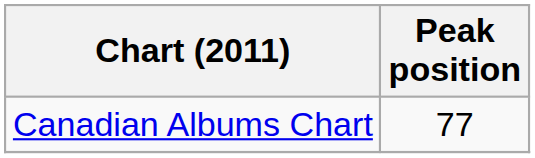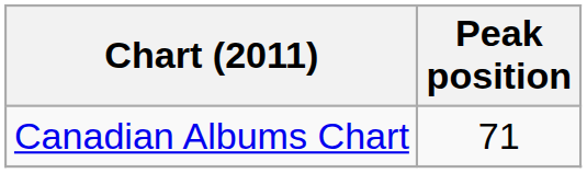 <table class="wikitable sortable">
 <tr>
 <th>Chart (2011)</th>
 <th>Peak<br>position</th>
 </tr>
 <tr>
 <td><a href='#'>Canadian Albums Chart</a></td>
-<td style="text-align:center;">77</td>
+<td style="text-align:center;">71</td>
 </tr>
 <tr>
 </tr>
 <tr>
 </tr>
 <tr>
 </tr>
 </table>
